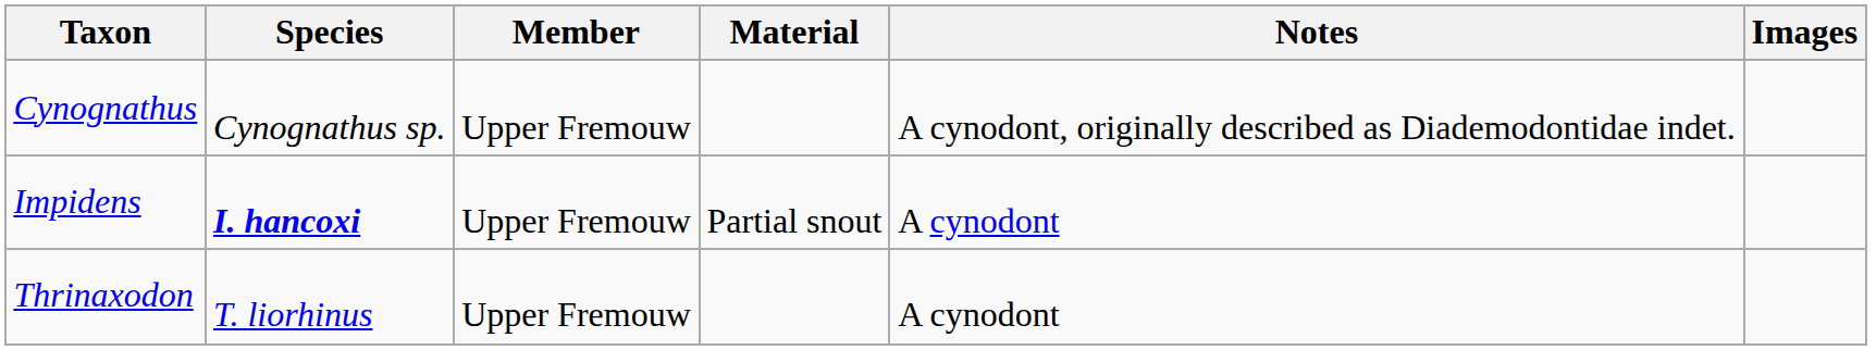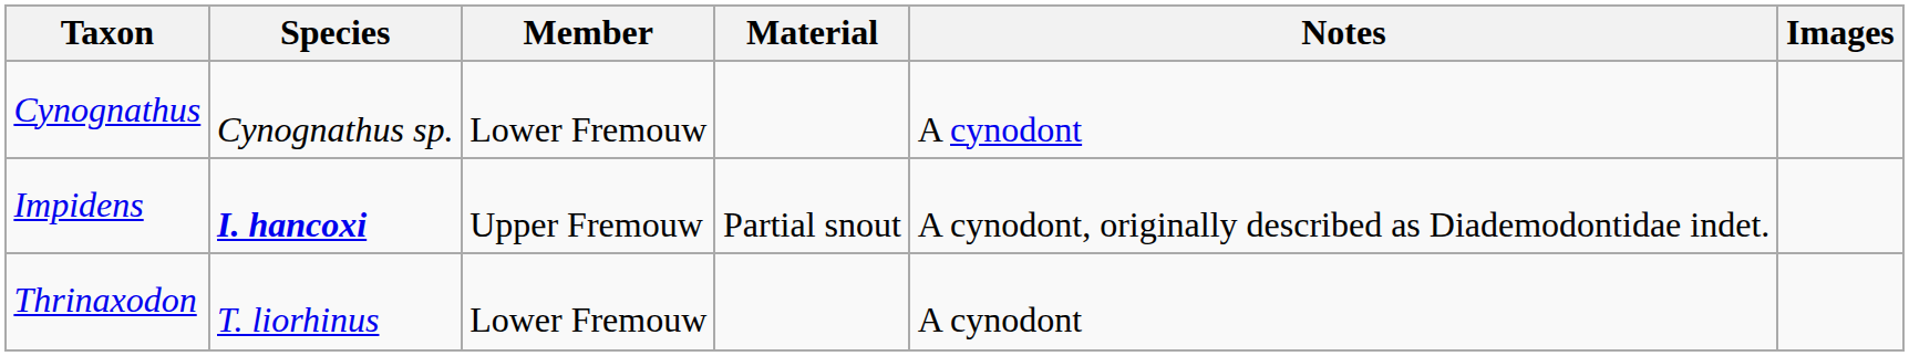 <table class="wikitable sortable" align="center">
 <tr>
 <th>Taxon</th>
 <th>Species</th>
 <th>Member</th>
 <th class="unsortable">Material</th>
 <th class="unsortable">Notes</th>
 <th class="unsortable">Images</th>
 </tr>
 <tr>
 <td><em><a href='#'>Cynognathus</a></em></td>
 <td><br><em>Cynognathus sp.</em></td>
-<td><br>Upper Fremouw</td>
+<td><br>Lower Fremouw</td>
 <td></td>
-<td><br>A cynodont, originally described as Diademodontidae indet.</td>
+<td><br>A <a href='#'>cynodont</a></td>
 <td><br></td>
 </tr>
 <tr>
 <td><em><a href='#'>Impidens</a></em></td>
 <td><strong><br><em><a href='#'>I. hancoxi</a></em></strong></td>
 <td><br>Upper Fremouw</td>
 <td><br>Partial snout</td>
-<td><br>A <a href='#'>cynodont</a></td>
+<td><br>A cynodont, originally described as Diademodontidae indet.</td>
 <td><br></td>
 </tr>
 <tr>
 <td><em><a href='#'>Thrinaxodon</a></em></td>
 <td><br><em><a href='#'>T. liorhinus</a></em></td>
-<td><br>Upper Fremouw</td>
+<td><br>Lower Fremouw</td>
 <td></td>
 <td><br>A cynodont</td>
 <td><br></td>
 </tr>
 </table>
